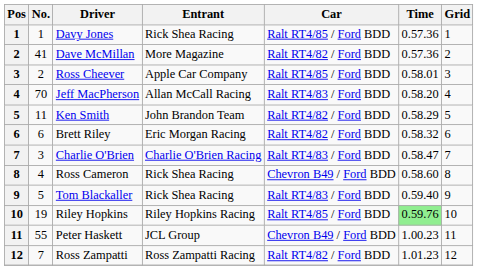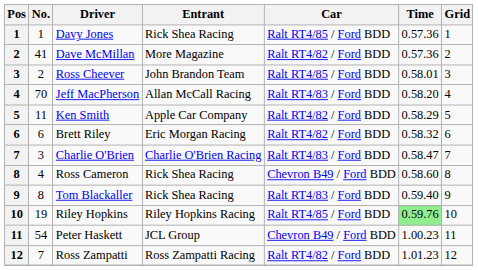 <table class="wikitable" style="font-size: 87%;">
 <tr>
 <th>Pos</th>
 <th>No.</th>
 <th>Driver</th>
 <th>Entrant</th>
 <th>Car</th>
 <th>Time</th>
 <th>Grid</th>
 </tr>
 <tr>
 <th>1</th>
 <td align="center">1</td>
 <td> <a href='#'>Davy Jones</a></td>
 <td>Rick Shea Racing</td>
 <td><a href='#'>Ralt RT4/85</a> / <a href='#'>Ford</a> BDD</td>
 <td>0.57.36</td>
 <td>1</td>
 </tr>
 <tr>
 <th>2</th>
 <td align="center">41</td>
 <td> <a href='#'>Dave McMillan</a></td>
 <td>More Magazine</td>
 <td><a href='#'>Ralt RT4/82</a> / <a href='#'>Ford</a> BDD</td>
 <td>0.57.36</td>
 <td>2</td>
 </tr>
 <tr>
 <th>3</th>
 <td align="center">2</td>
 <td> <a href='#'>Ross Cheever</a></td>
-<td>Apple Car Company</td>
+<td>John Brandon Team</td>
 <td><a href='#'>Ralt RT4/85</a> / <a href='#'>Ford</a> BDD</td>
 <td>0.58.01</td>
 <td>3</td>
 </tr>
 <tr>
 <th>4</th>
 <td align="center">70</td>
 <td> <a href='#'>Jeff MacPherson</a></td>
 <td>Allan McCall Racing</td>
 <td><a href='#'>Ralt RT4/83</a> / <a href='#'>Ford</a> BDD</td>
 <td>0.58.20</td>
 <td>4</td>
 </tr>
 <tr>
 <th>5</th>
 <td align="center">11</td>
 <td> <a href='#'>Ken Smith</a></td>
-<td>John Brandon Team</td>
+<td>Apple Car Company</td>
 <td><a href='#'>Ralt RT4/82</a> / <a href='#'>Ford</a> BDD</td>
 <td>0.58.29</td>
 <td>5</td>
 </tr>
 <tr>
 <th>6</th>
 <td align="center">6</td>
 <td> Brett Riley</td>
 <td>Eric Morgan Racing</td>
 <td><a href='#'>Ralt RT4/82</a> / <a href='#'>Ford</a> BDD</td>
 <td>0.58.32</td>
 <td>6</td>
 </tr>
 <tr>
 <th>7</th>
 <td align="center">3</td>
 <td> <a href='#'>Charlie O'Brien</a></td>
 <td><a href='#'>Charlie O'Brien Racing</a></td>
 <td><a href='#'>Ralt RT4/83</a> / <a href='#'>Ford</a> BDD</td>
 <td>0.58.47</td>
 <td>7</td>
 </tr>
 <tr>
 <th>8</th>
 <td align="center">4</td>
 <td> Ross Cameron</td>
 <td>Rick Shea Racing</td>
 <td><a href='#'>Chevron B49</a> / <a href='#'>Ford</a> BDD</td>
 <td>0.58.60</td>
 <td>8</td>
 </tr>
 <tr>
 <th>9</th>
-<td align="center">5</td>
+<td align="center">8</td>
 <td> <a href='#'>Tom Blackaller</a></td>
 <td>Rick Shea Racing</td>
 <td><a href='#'>Ralt RT4/83</a> / <a href='#'>Ford</a> BDD</td>
 <td>0.59.40</td>
 <td>9</td>
 </tr>
 <tr>
 <th>10</th>
 <td align="center">19</td>
 <td> Riley Hopkins</td>
 <td>Riley Hopkins Racing</td>
 <td><a href='#'>Ralt RT4/85</a> / <a href='#'>Ford</a> BDD</td>
 <td style="background: lightgreen;">0.59.76</td>
 <td>10</td>
 </tr>
 <tr>
 <th>11</th>
-<td align="center">55</td>
+<td align="center">54</td>
 <td> Peter Haskett</td>
 <td>JCL Group</td>
 <td><a href='#'>Chevron B49</a> / <a href='#'>Ford</a> BDD</td>
 <td>1.00.23</td>
 <td>11</td>
 </tr>
 <tr>
 <th>12</th>
 <td align="center">7</td>
 <td> Ross Zampatti</td>
 <td>Ross Zampatti Racing</td>
 <td><a href='#'>Ralt RT4/82</a> / <a href='#'>Ford</a> BDD</td>
 <td>1.01.23</td>
 <td>12</td>
 </tr>
 <tr>
 </tr>
 </table>
